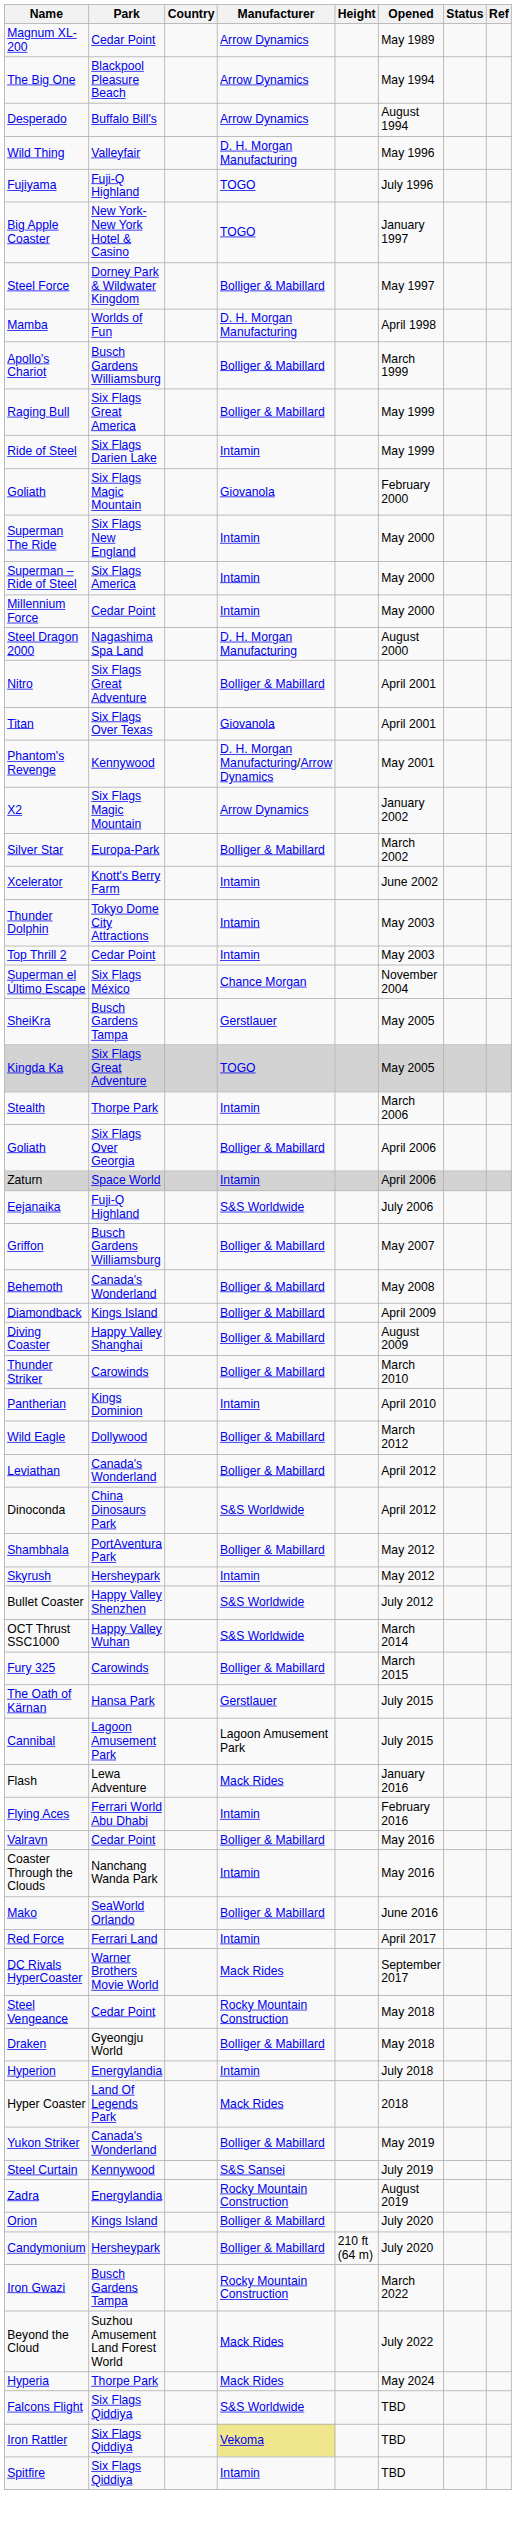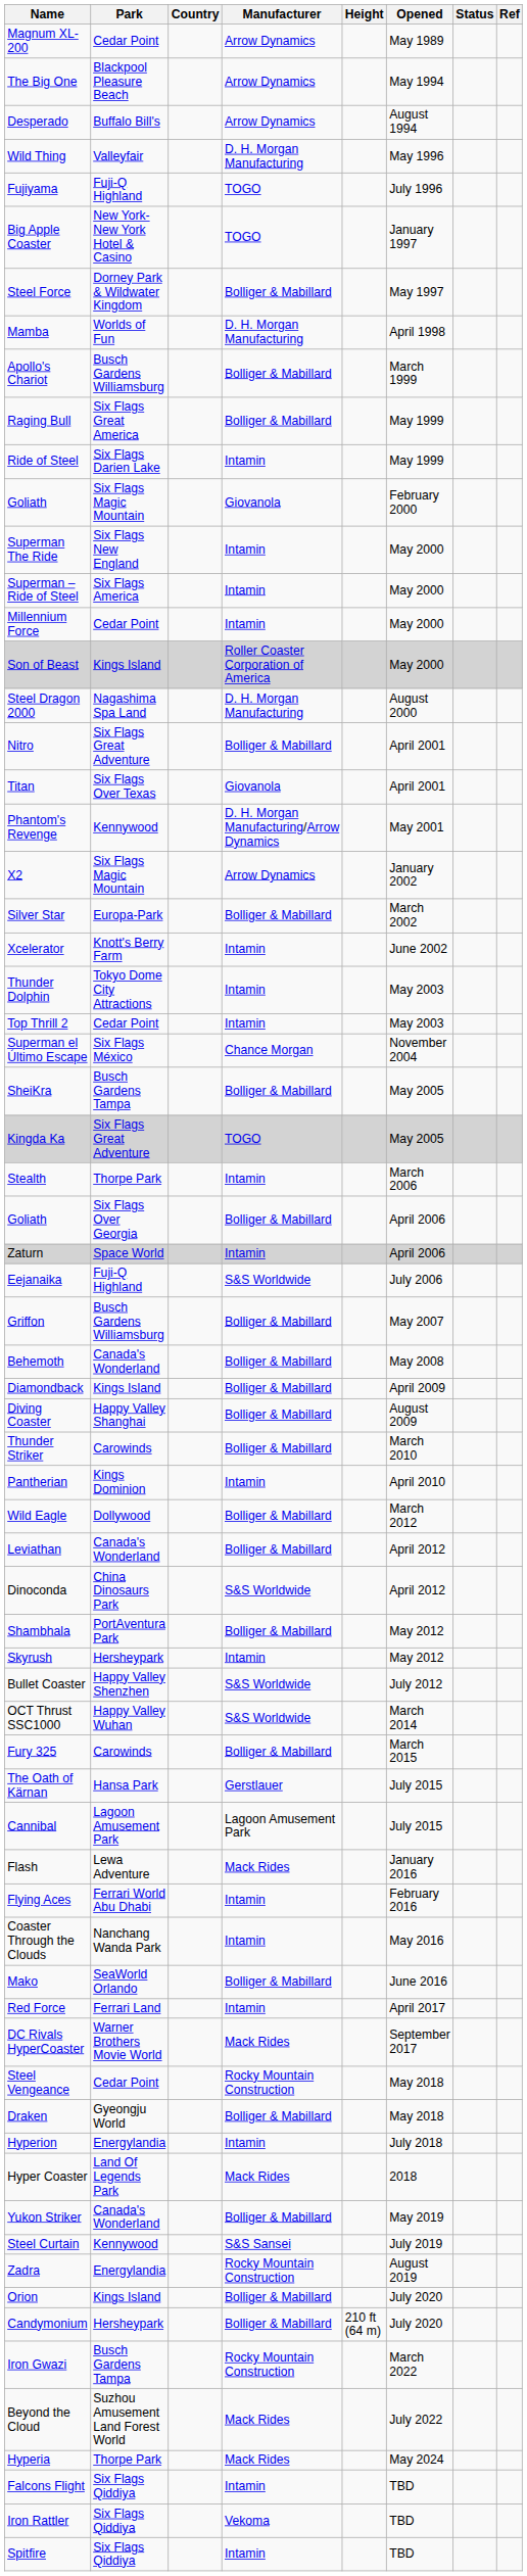 <table class="wikitable sortable plainrowheaders">
 <tr>
 <th scope="col">Name</th>
 <th scope="col">Park</th>
 <th scope="col">Country</th>
 <th scope="col">Manufacturer</th>
 <th scope="col">Height</th>
 <th scope="col">Opened</th>
 <th scope="col">Status</th>
 <th scope="col" class="unsortable">Ref</th>
 </tr>
 <tr>
 <td><a href='#'>Magnum XL-200</a></td>
 <td><a href='#'>Cedar Point</a></td>
 <td></td>
 <td><a href='#'>Arrow Dynamics</a></td>
 <td></td>
 <td data-sort-value="1989-05">May 1989</td>
 <td></td>
 <td></td>
 </tr>
 <tr>
 <td><a href='#'>The Big One</a></td>
 <td><a href='#'>Blackpool Pleasure Beach</a></td>
 <td></td>
 <td><a href='#'>Arrow Dynamics</a></td>
 <td></td>
 <td data-sort-value="1994-05">May 1994</td>
 <td></td>
 <td></td>
 </tr>
 <tr>
 <td><a href='#'>Desperado</a></td>
 <td><a href='#'>Buffalo Bill's</a></td>
 <td></td>
 <td><a href='#'>Arrow Dynamics</a></td>
 <td></td>
 <td data-sort-value="1994-08">August 1994</td>
 <td></td>
 <td></td>
 </tr>
 <tr>
 <td><a href='#'>Wild Thing</a></td>
 <td><a href='#'>Valleyfair</a></td>
 <td></td>
 <td><a href='#'>D. H. Morgan Manufacturing</a></td>
 <td></td>
 <td data-sort-value="1996-05">May 1996</td>
 <td></td>
 <td></td>
 </tr>
 <tr>
 <td><a href='#'>Fujiyama</a></td>
 <td><a href='#'>Fuji-Q Highland</a></td>
 <td></td>
 <td><a href='#'>TOGO</a></td>
 <td></td>
 <td data-sort-value="1996-07">July 1996</td>
 <td></td>
 <td></td>
 </tr>
 <tr>
 <td><a href='#'>Big Apple Coaster</a></td>
 <td><a href='#'>New York-New York Hotel & Casino</a></td>
 <td></td>
 <td><a href='#'>TOGO</a></td>
 <td></td>
 <td data-sort-value="1997-0103">January 1997</td>
 <td></td>
 <td></td>
 </tr>
 <tr hyperion>
 <td><a href='#'>Steel Force</a></td>
 <td><a href='#'>Dorney Park & Wildwater Kingdom</a></td>
 <td></td>
 <td><a href='#'>Bolliger & Mabillard</a></td>
 <td></td>
 <td data-sort-value="1997-05">May 1997</td>
 <td></td>
 <td></td>
 </tr>
 <tr>
 <td><a href='#'>Mamba</a></td>
 <td><a href='#'>Worlds of Fun</a></td>
 <td></td>
 <td><a href='#'>D. H. Morgan Manufacturing</a></td>
 <td></td>
 <td data-sort-value="1998-0418">April 1998</td>
 <td></td>
 <td></td>
 </tr>
 <tr>
 <td><a href='#'>Apollo's Chariot</a></td>
 <td><a href='#'>Busch Gardens Williamsburg</a></td>
 <td></td>
 <td><a href='#'>Bolliger & Mabillard</a></td>
 <td></td>
 <td data-sort-value="1999-03">March 1999</td>
 <td></td>
 <td></td>
 </tr>
 <tr>
 <td><a href='#'>Raging Bull</a></td>
 <td><a href='#'>Six Flags Great America</a></td>
 <td></td>
 <td><a href='#'>Bolliger & Mabillard</a></td>
 <td></td>
 <td data-sort-value="1999-0501">May 1999</td>
 <td></td>
 <td></td>
 </tr>
 <tr>
 <td><a href='#'>Ride of Steel</a></td>
 <td><a href='#'>Six Flags Darien Lake</a></td>
 <td></td>
 <td><a href='#'>Intamin</a></td>
 <td></td>
 <td data-sort-value="1999-0515">May 1999</td>
 <td></td>
 <td></td>
 </tr>
 <tr>
 <td><a href='#'>Goliath</a></td>
 <td><a href='#'>Six Flags Magic Mountain</a></td>
 <td></td>
 <td><a href='#'>Giovanola</a></td>
 <td></td>
 <td data-sort-value="2000-02">February 2000</td>
 <td></td>
 <td></td>
 </tr>
 <tr>
 <td><a href='#'>Superman The Ride</a></td>
 <td><a href='#'>Six Flags New England</a></td>
 <td></td>
 <td><a href='#'>Intamin</a></td>
 <td></td>
 <td data-sort-value="2000-0505">May 2000</td>
 <td></td>
 <td></td>
 </tr>
 <tr>
 <td><a href='#'>Superman – Ride of Steel</a></td>
 <td><a href='#'>Six Flags America</a></td>
 <td></td>
 <td><a href='#'>Intamin</a></td>
 <td></td>
 <td data-sort-value="2000-0513">May 2000</td>
 <td></td>
 <td></td>
 </tr>
 <tr>
 <td><a href='#'>Millennium Force</a></td>
 <td><a href='#'>Cedar Point</a></td>
 <td></td>
 <td><a href='#'>Intamin</a></td>
 <td></td>
 <td data-sort-value="2000-0513">May 2000</td>
 <td></td>
 <td></td>
 </tr>
+<tr style="background-color: #D3D3D3">
+<td><a href='#'>Son of Beast</a></td>
+<td><a href='#'>Kings Island</a></td>
+<td></td>
+<td><a href='#'>Roller Coaster Corporation of America</a></td>
+<td></td>
+<td data-sort-value="2000-0526">May 2000</td>
+<td></td>
+<td></td>
+</tr>
 <tr>
 <td><a href='#'>Steel Dragon 2000</a></td>
 <td><a href='#'>Nagashima Spa Land</a></td>
 <td></td>
 <td><a href='#'>D. H. Morgan Manufacturing</a></td>
 <td></td>
 <td data-sort-value="2000-08">August 2000</td>
 <td></td>
 <td></td>
 </tr>
 <tr>
 <td><a href='#'>Nitro</a></td>
 <td><a href='#'>Six Flags Great Adventure</a></td>
 <td></td>
 <td><a href='#'>Bolliger & Mabillard</a></td>
 <td></td>
 <td data-sort-value="2001-0407">April 2001</td>
 <td></td>
 <td></td>
 </tr>
 <tr>
 <td><a href='#'>Titan</a></td>
 <td><a href='#'>Six Flags Over Texas</a></td>
 <td></td>
 <td><a href='#'>Giovanola</a></td>
 <td></td>
 <td data-sort-value="2001-0427">April 2001</td>
 <td></td>
 <td></td>
 </tr>
 <tr>
 <td><a href='#'>Phantom's Revenge</a></td>
 <td><a href='#'>Kennywood</a></td>
 <td></td>
 <td><a href='#'>D. H. Morgan Manufacturing</a>/<a href='#'>Arrow Dynamics</a></td>
 <td></td>
 <td data-sort-value="2001-05">May 2001</td>
 <td></td>
 <td></td>
 </tr>
 <tr>
 <td><a href='#'>X2</a></td>
 <td><a href='#'>Six Flags Magic Mountain</a></td>
 <td></td>
 <td><a href='#'>Arrow Dynamics</a></td>
 <td></td>
 <td data-sort-value="2002-01">January 2002</td>
 <td></td>
 <td></td>
 </tr>
 <tr>
 <td><a href='#'>Silver Star</a></td>
 <td><a href='#'>Europa-Park</a></td>
 <td></td>
 <td><a href='#'>Bolliger & Mabillard</a></td>
 <td></td>
 <td data-sort-value="2002-03">March 2002</td>
 <td></td>
 <td></td>
 </tr>
 <tr>
 <td><a href='#'>Xcelerator</a></td>
 <td><a href='#'>Knott's Berry Farm</a></td>
 <td></td>
 <td><a href='#'>Intamin</a></td>
 <td></td>
 <td data-sort-value="2002-06">June 2002</td>
 <td></td>
 <td></td>
 </tr>
 <tr>
 <td><a href='#'>Thunder Dolphin</a></td>
 <td><a href='#'>Tokyo Dome City Attractions</a></td>
 <td></td>
 <td><a href='#'>Intamin</a></td>
 <td></td>
 <td data-sort-value="2003-0501">May 2003</td>
 <td></td>
 <td></td>
 </tr>
 <tr>
 <td><a href='#'>Top Thrill 2</a></td>
 <td><a href='#'>Cedar Point</a></td>
 <td></td>
 <td><a href='#'>Intamin</a></td>
 <td></td>
 <td data-sort-value="2003-0504">May 2003</td>
 <td></td>
 <td></td>
 </tr>
 <tr>
 <td><a href='#'>Superman el Último Escape</a></td>
 <td><a href='#'>Six Flags México</a></td>
 <td></td>
 <td><a href='#'>Chance Morgan</a></td>
 <td></td>
 <td data-sort-value="2004-11">November 2004</td>
 <td></td>
 <td></td>
 </tr>
 <tr>
 <td><a href='#'>SheiKra</a></td>
 <td><a href='#'>Busch Gardens Tampa</a></td>
 <td></td>
-<td><a href='#'>Gerstlauer</a></td>
+<td><a href='#'>Bolliger & Mabillard</a></td>
 <td></td>
 <td data-sort-value="2005-0521">May 2005</td>
 <td></td>
 <td></td>
 </tr>
 <tr style="background-color: #D3D3D3">
 <td><a href='#'>Kingda Ka</a></td>
 <td><a href='#'>Six Flags Great Adventure</a></td>
 <td></td>
 <td><a href='#'>TOGO</a></td>
 <td></td>
 <td data-sort-value="2005-0521">May 2005</td>
 <td></td>
 <td></td>
 </tr>
 <tr>
 <td><a href='#'>Stealth</a></td>
 <td><a href='#'>Thorpe Park</a></td>
 <td></td>
 <td><a href='#'>Intamin</a></td>
 <td></td>
 <td data-sort-value="2006-03">March 2006</td>
 <td></td>
 <td></td>
 </tr>
 <tr>
 <td><a href='#'>Goliath</a></td>
 <td><a href='#'>Six Flags Over Georgia</a></td>
 <td></td>
 <td><a href='#'>Bolliger & Mabillard</a></td>
 <td></td>
 <td data-sort-value="2006-0401">April 2006</td>
 <td></td>
 <td></td>
 </tr>
 <tr style="background-color: #D3D3D3">
 <td>Zaturn</td>
 <td><a href='#'>Space World</a></td>
 <td></td>
 <td><a href='#'>Intamin</a></td>
 <td></td>
 <td data-sort-value="2006-0429">April 2006</td>
 <td></td>
 <td></td>
 </tr>
 <tr>
 <td><a href='#'>Eejanaika</a></td>
 <td><a href='#'>Fuji-Q Highland</a></td>
 <td></td>
 <td><a href='#'>S&S Worldwide</a></td>
 <td></td>
 <td data-sort-value="2006-07">July 2006</td>
 <td></td>
 <td></td>
 </tr>
 <tr>
 <td><a href='#'>Griffon</a></td>
 <td><a href='#'>Busch Gardens Williamsburg</a></td>
 <td></td>
 <td><a href='#'>Bolliger & Mabillard</a></td>
 <td></td>
 <td data-sort-value="2007-05">May 2007</td>
 <td></td>
 <td></td>
 </tr>
 <tr>
 <td><a href='#'>Behemoth</a></td>
 <td><a href='#'>Canada's Wonderland</a></td>
 <td></td>
 <td><a href='#'>Bolliger & Mabillard</a></td>
 <td></td>
 <td data-sort-value="2008-05">May 2008</td>
 <td></td>
 <td></td>
 </tr>
 <tr>
 <td><a href='#'>Diamondback</a></td>
 <td><a href='#'>Kings Island</a></td>
 <td></td>
 <td><a href='#'>Bolliger & Mabillard</a></td>
 <td></td>
 <td data-sort-value="2009-04">April 2009</td>
 <td></td>
 <td></td>
 </tr>
 <tr>
 <td><a href='#'>Diving Coaster</a></td>
 <td><a href='#'>Happy Valley Shanghai</a></td>
 <td></td>
 <td><a href='#'>Bolliger & Mabillard</a></td>
 <td></td>
 <td data-sort-value="2009-08">August 2009</td>
 <td></td>
 <td></td>
 </tr>
 <tr>
 <td><a href='#'>Thunder Striker</a></td>
 <td><a href='#'>Carowinds</a></td>
 <td></td>
 <td><a href='#'>Bolliger & Mabillard</a></td>
 <td></td>
 <td data-sort-value="2010-03">March 2010</td>
 <td></td>
 <td></td>
 </tr>
 <tr>
 <td><a href='#'>Pantherian</a></td>
 <td><a href='#'>Kings Dominion</a></td>
 <td></td>
 <td><a href='#'>Intamin</a></td>
 <td></td>
 <td data-sort-value="2010-04">April 2010</td>
 <td></td>
 <td></td>
 </tr>
 <tr>
 <td><a href='#'>Wild Eagle</a></td>
 <td><a href='#'>Dollywood</a></td>
 <td></td>
 <td><a href='#'>Bolliger & Mabillard</a></td>
 <td></td>
 <td data-sort-value="2012-03">March 2012</td>
 <td></td>
 <td></td>
 </tr>
 <tr>
 <td><a href='#'>Leviathan</a></td>
 <td><a href='#'>Canada's Wonderland</a></td>
 <td></td>
 <td><a href='#'>Bolliger & Mabillard</a></td>
 <td></td>
 <td data-sort-value="2012-0406">April 2012</td>
 <td></td>
 <td></td>
 </tr>
 <tr>
 <td>Dinoconda</td>
 <td><a href='#'>China Dinosaurs Park</a></td>
 <td></td>
 <td><a href='#'>S&S Worldwide</a></td>
 <td></td>
 <td data-sort-value="2012-0429">April 2012</td>
 <td></td>
 <td></td>
 </tr>
 <tr>
 <td><a href='#'>Shambhala</a></td>
 <td><a href='#'>PortAventura Park</a></td>
 <td></td>
 <td><a href='#'>Bolliger & Mabillard</a></td>
 <td></td>
 <td data-sort-value="2012-0512">May 2012</td>
 <td></td>
 <td></td>
 </tr>
 <tr>
 <td><a href='#'>Skyrush</a></td>
 <td><a href='#'>Hersheypark</a></td>
 <td></td>
 <td><a href='#'>Intamin</a></td>
 <td></td>
 <td data-sort-value="2012-0526">May 2012</td>
 <td></td>
 <td></td>
 </tr>
 <tr>
 <td>Bullet Coaster</td>
 <td><a href='#'>Happy Valley Shenzhen</a></td>
 <td></td>
 <td><a href='#'>S&S Worldwide</a></td>
 <td></td>
 <td data-sort-value="2012-07">July 2012</td>
 <td></td>
 <td></td>
 </tr>
 <tr>
 <td>OCT Thrust SSC1000</td>
 <td><a href='#'>Happy Valley Wuhan</a></td>
 <td></td>
 <td><a href='#'>S&S Worldwide</a></td>
 <td></td>
 <td data-sort-value="2014-03">March 2014</td>
 <td></td>
 <td></td>
 </tr>
 <tr>
 <td><a href='#'>Fury 325</a></td>
 <td><a href='#'>Carowinds</a></td>
 <td></td>
 <td><a href='#'>Bolliger & Mabillard</a></td>
 <td></td>
 <td data-sort-value="2015-03">March 2015</td>
 <td></td>
 <td></td>
 </tr>
 <tr>
 <td><a href='#'>The Oath of Kärnan</a></td>
 <td><a href='#'>Hansa Park</a></td>
 <td></td>
 <td><a href='#'>Gerstlauer</a></td>
 <td></td>
 <td data-sort-value="2015-0701">July 2015</td>
 <td></td>
 <td></td>
 </tr>
 <tr>
 <td><a href='#'>Cannibal</a></td>
 <td><a href='#'>Lagoon Amusement Park</a></td>
 <td></td>
 <td>Lagoon Amusement Park</td>
 <td></td>
 <td data-sort-value="2015-0702">July 2015</td>
 <td></td>
 <td></td>
 </tr>
 <tr>
 <td>Flash</td>
 <td>Lewa Adventure</td>
 <td></td>
 <td><a href='#'>Mack Rides</a></td>
 <td></td>
 <td data-sort-value="2016-01">January 2016</td>
 <td></td>
 <td></td>
 </tr>
 <tr>
 <td><a href='#'>Flying Aces</a></td>
 <td><a href='#'>Ferrari World Abu Dhabi</a></td>
 <td></td>
 <td><a href='#'>Intamin</a></td>
 <td></td>
 <td data-sort-value="2016-02">February 2016</td>
 <td></td>
 <td></td>
 </tr>
 <tr>
-<td><a href='#'>Valravn</a></td>
-<td><a href='#'>Cedar Point</a></td>
-<td></td>
-<td><a href='#'>Bolliger & Mabillard</a></td>
-<td></td>
-<td data-sort-value="2016-0507">May 2016</td>
-<td></td>
-<td></td>
-</tr>
-<tr>
 <td>Coaster Through the Clouds</td>
 <td>Nanchang Wanda Park</td>
 <td></td>
 <td><a href='#'>Intamin</a></td>
 <td></td>
 <td data-sort-value="2016-0528">May 2016</td>
 <td></td>
 <td></td>
 </tr>
 <tr>
 <td><a href='#'>Mako</a></td>
 <td><a href='#'>SeaWorld Orlando</a></td>
 <td></td>
 <td><a href='#'>Bolliger & Mabillard</a></td>
 <td></td>
 <td data-sort-value="2016-06">June 2016</td>
 <td></td>
 <td></td>
 </tr>
 <tr>
 <td><a href='#'>Red Force</a></td>
 <td><a href='#'>Ferrari Land</a></td>
 <td></td>
 <td><a href='#'>Intamin</a></td>
 <td></td>
 <td data-sort-value="2017-04">April 2017</td>
 <td></td>
 <td></td>
 </tr>
 <tr>
 <td><a href='#'>DC Rivals HyperCoaster</a></td>
 <td><a href='#'>Warner Brothers Movie World</a></td>
 <td></td>
 <td><a href='#'>Mack Rides</a></td>
 <td></td>
 <td data-sort-value="2017-09">September 2017</td>
 <td></td>
 <td></td>
 </tr>
 <tr>
 <td><a href='#'>Steel Vengeance</a></td>
 <td><a href='#'>Cedar Point</a></td>
 <td></td>
 <td><a href='#'>Rocky Mountain Construction</a></td>
 <td></td>
 <td data-sort-value="2018-05">May 2018</td>
 <td></td>
 <td></td>
 </tr>
 <tr>
 <td><a href='#'>Draken</a></td>
 <td>Gyeongju World</td>
 <td></td>
 <td><a href='#'>Bolliger & Mabillard</a></td>
 <td></td>
 <td data-sort-value="2018-05">May 2018</td>
 <td></td>
 <td></td>
 </tr>
 <tr>
 <td><a href='#'>Hyperion</a></td>
 <td><a href='#'>Energylandia</a></td>
 <td></td>
 <td><a href='#'>Intamin</a></td>
 <td></td>
 <td data-sort-value="2018-07">July 2018</td>
 <td></td>
 <td></td>
 </tr>
 <tr>
 <td>Hyper Coaster</td>
 <td><a href='#'>Land Of Legends Park</a></td>
 <td></td>
 <td><a href='#'>Mack Rides</a></td>
 <td></td>
 <td data-sort-value="2018">2018</td>
 <td></td>
 <td></td>
 </tr>
 <tr>
 <td><a href='#'>Yukon Striker</a></td>
 <td><a href='#'>Canada's Wonderland</a></td>
 <td></td>
 <td><a href='#'>Bolliger & Mabillard</a></td>
 <td></td>
 <td data-sort-value="2019-05">May 2019</td>
 <td></td>
 <td></td>
 </tr>
 <tr>
 <td><a href='#'>Steel Curtain</a></td>
 <td><a href='#'>Kennywood</a></td>
 <td></td>
 <td><a href='#'>S&S Sansei</a></td>
 <td></td>
 <td data-sort-value”2019-07”>July 2019</td>
 <td></td>
 <td></td>
 </tr>
 <tr>
 <td><a href='#'>Zadra</a></td>
 <td><a href='#'>Energylandia</a></td>
 <td></td>
 <td><a href='#'>Rocky Mountain Construction</a></td>
 <td></td>
 <td data-sort-value="2019-22">August 2019</td>
 <td></td>
 <td></td>
 </tr>
 <tr>
 <td><a href='#'>Orion</a></td>
 <td><a href='#'>Kings Island</a></td>
 <td></td>
 <td><a href='#'>Bolliger & Mabillard</a></td>
 <td></td>
 <td>July 2020</td>
 <td></td>
 <td></td>
 </tr>
 <tr>
 <td><a href='#'>Candymonium</a></td>
 <td><a href='#'>Hersheypark</a></td>
 <td></td>
 <td><a href='#'>Bolliger & Mabillard</a></td>
 <td>210 ft (64 m)</td>
 <td>July 2020</td>
 <td></td>
 <td></td>
 </tr>
 <tr>
 <td><a href='#'>Iron Gwazi</a></td>
 <td><a href='#'>Busch Gardens Tampa</a></td>
 <td></td>
 <td><a href='#'>Rocky Mountain Construction</a></td>
 <td></td>
 <td>March 2022</td>
 <td></td>
 <td></td>
 </tr>
 <tr>
 <td>Beyond the Cloud</td>
 <td>Suzhou Amusement Land Forest World</td>
 <td></td>
 <td><a href='#'>Mack Rides</a></td>
 <td></td>
 <td>July 2022</td>
 <td></td>
 <td></td>
 </tr>
 <tr>
 <td><a href='#'>Hyperia</a></td>
 <td><a href='#'>Thorpe Park</a></td>
 <td></td>
 <td><a href='#'>Mack Rides</a></td>
 <td></td>
 <td data-sort-value="2024">May 2024</td>
 <td></td>
 <td></td>
 </tr>
 <tr>
 <td><a href='#'>Falcons Flight</a></td>
 <td><a href='#'>Six Flags Qiddiya</a></td>
 <td></td>
-<td><a href='#'>S&S Worldwide</a></td>
+<td><a href='#'>Intamin</a></td>
 <td></td>
 <td data-sort-value="2025">TBD</td>
 <td></td>
 <td></td>
 </tr>
 <tr>
 <td><a href='#'>Iron Rattler</a></td>
 <td><a href='#'>Six Flags Qiddiya</a></td>
 <td></td>
-<td style="background: khaki;"><a href='#'>Vekoma</a></td>
+<td><a href='#'>Vekoma</a></td>
 <td></td>
 <td data-sort-value="2025">TBD</td>
 <td></td>
 <td></td>
 </tr>
 <tr>
 <td><a href='#'>Spitfire</a></td>
 <td><a href='#'>Six Flags Qiddiya</a></td>
 <td></td>
 <td><a href='#'>Intamin</a></td>
 <td></td>
 <td data-sort-value="2025">TBD</td>
 <td></td>
 <td></td>
 </tr>
 </table>
